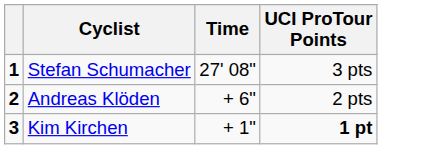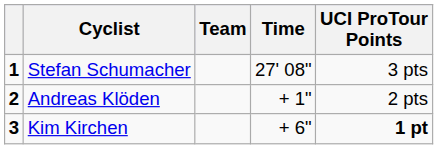 <table class="wikitable">
 <tr style="background:#ccccff;">
 <th></th>
 <th>Cyclist</th>
+<th>Team</th>
 <th>Time</th>
 <th>UCI ProTour<br>Points</th>
 </tr>
 <tr>
 <td><strong>1</strong></td>
 <td> <a href='#'>Stefan Schumacher</a></td>
+<td></td>
 <td align="right">27' 08"</td>
 <td align="right">3 pts</td>
 </tr>
 <tr>
 <td><strong>2</strong></td>
 <td> <a href='#'>Andreas Klöden</a></td>
-<td align="right">+ 6"</td>
+<td></td>
+<td align="right">+ 1"</td>
 <td align="right">2 pts</td>
 </tr>
 <tr>
 <td><strong>3</strong></td>
 <td> <a href='#'>Kim Kirchen</a></td>
-<td align="right">+ 1"</td>
+<td></td>
+<td align="right">+ 6"</td>
 <td align="right"><strong>1 pt</strong></td>
 </tr>
 </table>
